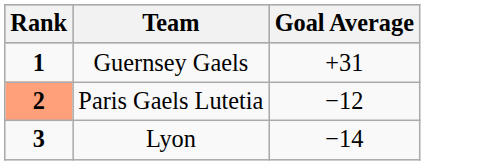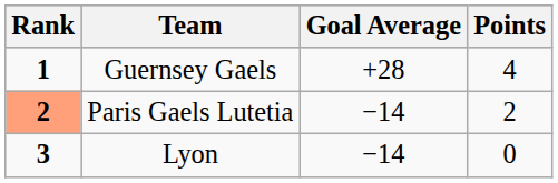 <table class="wikitable">
 <tr style="background:silver"!>
 <th>Rank</th>
 <th>Team</th>
 <th>Goal Average</th>
+<th>Points</th>
 </tr>
 <tr align="center">
 <td><strong>1</strong></td>
 <td>Guernsey Gaels</td>
-<td>+31</td>
+<td>+28</td>
+<td>4</td>
 </tr>
 <tr align="center">
 <td style="background: lightsalmon;"><strong>2</strong></td>
 <td>Paris Gaels Lutetia</td>
-<td>−12</td>
+<td>−14</td>
+<td>2</td>
 </tr>
 <tr align="center">
 <td><strong>3</strong></td>
 <td>Lyon</td>
 <td>−14</td>
+<td>0</td>
 </tr>
 </table>
